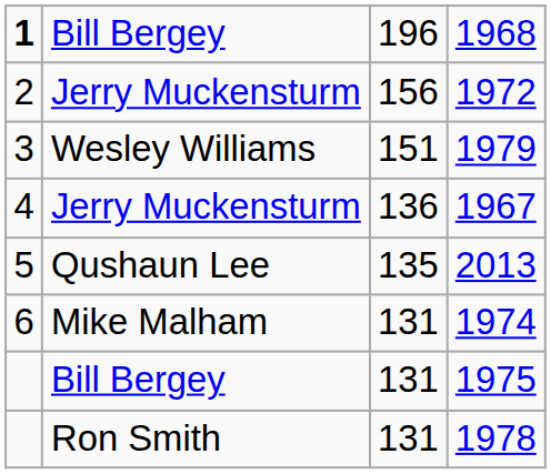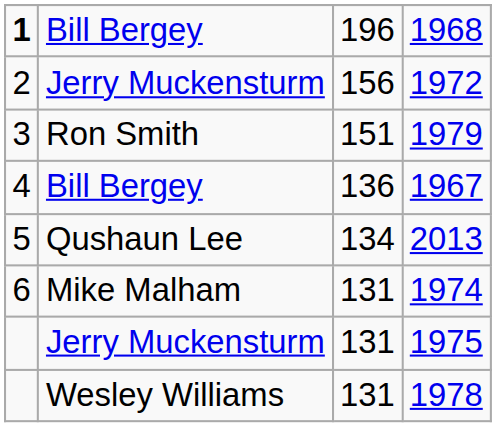 <table class="wikitable">
 <tr>
 </tr>
 <tr>
 <td><strong>1</strong></td>
 <td><a href='#'>Bill Bergey</a></td>
 <td>196</td>
 <td><a href='#'>1968</a></td>
 </tr>
 <tr>
 <td>2</td>
 <td><a href='#'>Jerry Muckensturm</a></td>
 <td>156</td>
 <td><a href='#'>1972</a></td>
 </tr>
 <tr>
 <td>3</td>
-<td>Wesley Williams</td>
+<td>Ron Smith</td>
 <td>151</td>
 <td><a href='#'>1979</a></td>
 </tr>
 <tr>
 <td>4</td>
-<td><a href='#'>Jerry Muckensturm</a></td>
+<td><a href='#'>Bill Bergey</a></td>
 <td>136</td>
 <td><a href='#'>1967</a></td>
 </tr>
 <tr>
 <td>5</td>
 <td>Qushaun Lee</td>
-<td>135</td>
+<td>134</td>
 <td><a href='#'>2013</a></td>
 </tr>
 <tr>
 <td>6</td>
 <td>Mike Malham</td>
 <td>131</td>
 <td><a href='#'>1974</a></td>
 </tr>
 <tr>
 <td></td>
-<td><a href='#'>Bill Bergey</a></td>
+<td><a href='#'>Jerry Muckensturm</a></td>
 <td>131</td>
 <td><a href='#'>1975</a></td>
 </tr>
 <tr>
 <td></td>
-<td>Ron Smith</td>
+<td>Wesley Williams</td>
 <td>131</td>
 <td><a href='#'>1978</a></td>
 </tr>
 </table>
